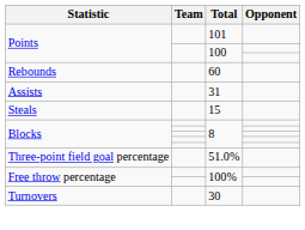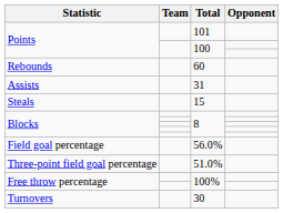 <table class="wikitable">
 <tr>
 <th>Statistic</th>
 <th>Team</th>
 <th>Total</th>
 <th>Opponent</th>
 </tr>
 <tr>
 <td rowspan="3"><a href='#'>Points</a></td>
 <td></td>
 <td>101</td>
 <td></td>
 </tr>
 <tr>
 <td rowspan="2"></td>
 <td rowspan="2">100</td>
 <td></td>
 </tr>
 <tr>
 <td></td>
 </tr>
 <tr>
 <td><a href='#'>Rebounds</a></td>
 <td></td>
 <td>60</td>
 <td></td>
 </tr>
 <tr>
 <td><a href='#'>Assists</a></td>
 <td></td>
 <td>31</td>
 <td></td>
 </tr>
 <tr>
 <td><a href='#'>Steals</a></td>
 <td></td>
 <td>15</td>
 <td></td>
 </tr>
 <tr>
 <td rowspan="5"><a href='#'>Blocks</a></td>
 <td></td>
 <td rowspan="5">8</td>
 <td></td>
 </tr>
 <tr>
 <td></td>
 <td></td>
 </tr>
 <tr>
 <td></td>
 <td></td>
 </tr>
 <tr>
 <td></td>
 <td></td>
 </tr>
 <tr>
 <td></td>
 <td></td>
 </tr>
 <tr>
+<td><a href='#'>Field goal</a> percentage</td>
+<td></td>
+<td>56.0%</td>
+<td></td>
+</tr>
+<tr>
 <td><a href='#'>Three-point field goal</a> percentage</td>
 <td></td>
 <td>51.0%</td>
 <td></td>
 </tr>
 <tr>
 <td rowspan="2"><a href='#'>Free throw</a> percentage</td>
 <td></td>
 <td rowspan="2">100%</td>
 <td></td>
 </tr>
 <tr>
 <td></td>
 <td></td>
 </tr>
 <tr>
 <td><a href='#'>Turnovers</a></td>
 <td></td>
 <td>30</td>
 <td></td>
 </tr>
 </table>
